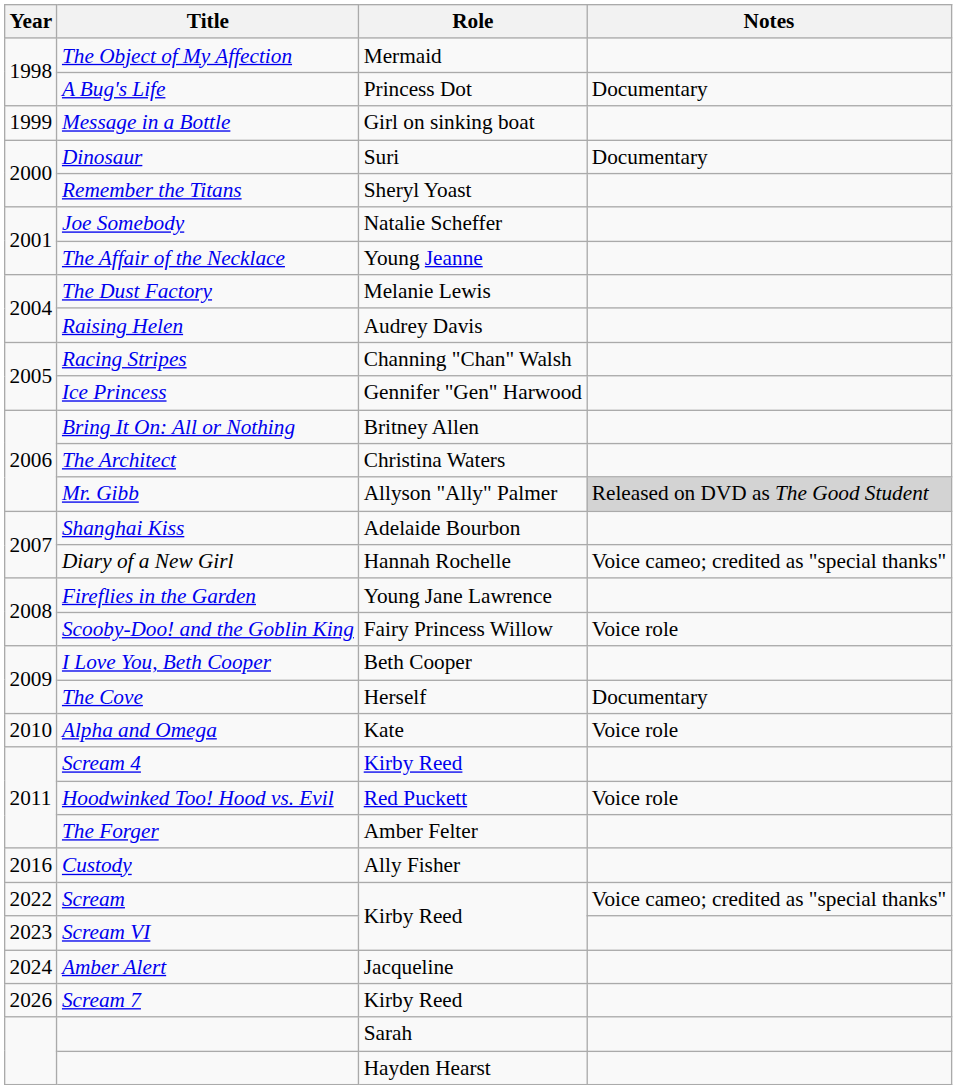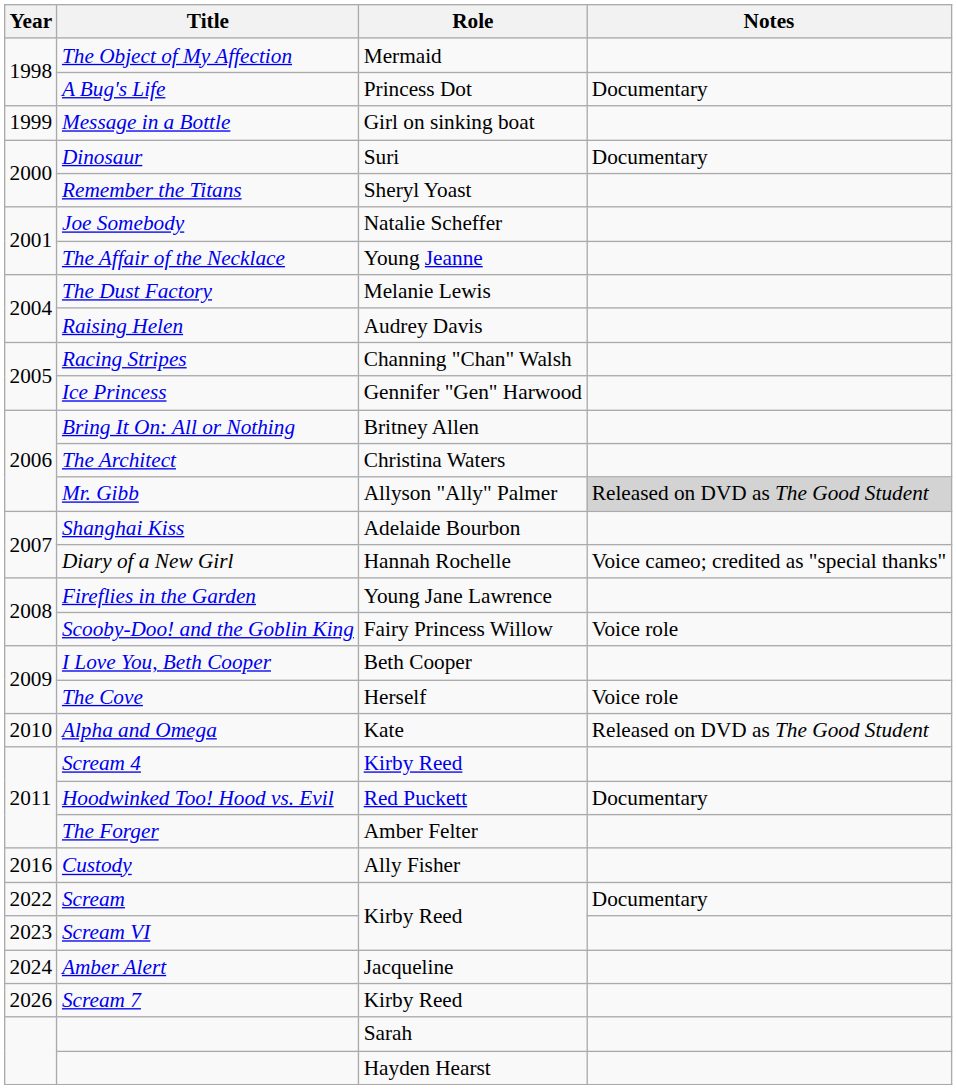 <table class="wikitable sortable">
 <tr>
 <th>Year</th>
 <th>Title</th>
 <th>Role</th>
 <th class="unsortable">Notes</th>
 </tr>
 <tr>
 <td rowspan="2">1998</td>
 <td><em><a href='#'>The Object of My Affection</a></em></td>
 <td>Mermaid</td>
 <td></td>
 </tr>
 <tr>
 <td><em><a href='#'>A Bug's Life</a></em></td>
 <td>Princess Dot</td>
 <td>Documentary</td>
 </tr>
 <tr>
 <td>1999</td>
 <td><em><a href='#'>Message in a Bottle</a></em></td>
 <td>Girl on sinking boat</td>
 <td></td>
 </tr>
 <tr>
 <td rowspan="2">2000</td>
 <td><em><a href='#'>Dinosaur</a></em></td>
 <td>Suri</td>
 <td>Documentary</td>
 </tr>
 <tr>
 <td><em><a href='#'>Remember the Titans</a></em></td>
 <td>Sheryl Yoast</td>
 <td></td>
 </tr>
 <tr>
 <td rowspan="2">2001</td>
 <td><em><a href='#'>Joe Somebody</a></em></td>
 <td>Natalie Scheffer</td>
 <td></td>
 </tr>
 <tr>
 <td><em><a href='#'>The Affair of the Necklace</a></em></td>
 <td>Young <a href='#'>Jeanne</a></td>
 <td></td>
 </tr>
 <tr>
 <td rowspan="2">2004</td>
 <td><em><a href='#'>The Dust Factory</a></em></td>
 <td>Melanie Lewis</td>
 <td></td>
 </tr>
 <tr>
 <td><em><a href='#'>Raising Helen</a></em></td>
 <td>Audrey Davis</td>
 <td></td>
 </tr>
 <tr>
 <td rowspan="2">2005</td>
 <td><em><a href='#'>Racing Stripes</a></em></td>
 <td>Channing "Chan" Walsh</td>
 <td></td>
 </tr>
 <tr>
 <td><em><a href='#'>Ice Princess</a></em></td>
 <td>Gennifer "Gen" Harwood</td>
 <td></td>
 </tr>
 <tr>
 <td rowspan="3">2006</td>
 <td><em><a href='#'>Bring It On: All or Nothing</a></em></td>
 <td>Britney Allen</td>
 <td></td>
 </tr>
 <tr>
 <td><em><a href='#'>The Architect</a></em></td>
 <td>Christina Waters</td>
 <td></td>
 </tr>
 <tr>
 <td><em><a href='#'>Mr. Gibb</a></em></td>
 <td>Allyson "Ally" Palmer</td>
 <td style="background: lightgrey;">Released on DVD as <em>The Good Student</em></td>
 </tr>
 <tr>
 <td rowspan="2">2007</td>
 <td><em><a href='#'>Shanghai Kiss</a></em></td>
 <td>Adelaide Bourbon</td>
 <td></td>
 </tr>
 <tr>
 <td><em>Diary of a New Girl</em></td>
 <td>Hannah Rochelle</td>
 <td>Voice cameo; credited as "special thanks"</td>
 </tr>
 <tr>
 <td rowspan="2">2008</td>
 <td><em><a href='#'>Fireflies in the Garden</a></em></td>
 <td>Young Jane Lawrence</td>
 <td></td>
 </tr>
 <tr>
 <td><em><a href='#'>Scooby-Doo! and the Goblin King</a></em></td>
 <td>Fairy Princess Willow</td>
 <td>Voice role </td>
 </tr>
 <tr>
 <td rowspan="2">2009</td>
 <td><em><a href='#'>I Love You, Beth Cooper</a></em></td>
 <td>Beth Cooper</td>
 <td></td>
 </tr>
 <tr>
 <td><em><a href='#'>The Cove</a></em></td>
 <td>Herself</td>
-<td>Documentary</td>
+<td>Voice role </td>
 </tr>
 <tr>
 <td>2010</td>
 <td><em><a href='#'>Alpha and Omega</a></em></td>
 <td>Kate</td>
-<td>Voice role </td>
+<td>Released on DVD as <em>The Good Student</em></td>
 </tr>
 <tr>
 <td rowspan="3">2011</td>
 <td><em><a href='#'>Scream 4</a></em></td>
 <td><a href='#'>Kirby Reed</a></td>
 <td></td>
 </tr>
 <tr>
 <td><em><a href='#'>Hoodwinked Too! Hood vs. Evil</a></em></td>
 <td><a href='#'>Red Puckett</a></td>
-<td>Voice role </td>
+<td>Documentary</td>
 </tr>
 <tr>
 <td><em><a href='#'>The Forger</a></em></td>
 <td>Amber Felter</td>
 <td></td>
 </tr>
 <tr>
 <td>2016</td>
 <td><em><a href='#'>Custody</a></em></td>
 <td>Ally Fisher</td>
 <td></td>
 </tr>
 <tr>
 <td>2022</td>
 <td><em><a href='#'>Scream</a></em></td>
 <td rowspan="2">Kirby Reed</td>
-<td>Voice cameo; credited as "special thanks"</td>
+<td>Documentary</td>
 </tr>
 <tr>
 <td>2023</td>
 <td><em><a href='#'>Scream VI</a></em></td>
 <td></td>
 </tr>
 <tr>
 <td>2024</td>
 <td><em><a href='#'>Amber Alert</a></em></td>
 <td>Jacqueline</td>
 <td></td>
 </tr>
 <tr>
 <td>2026</td>
 <td><em><a href='#'>Scream 7</a></em></td>
 <td>Kirby Reed</td>
 <td></td>
 </tr>
 <tr>
 <td rowspan="2"></td>
 <td></td>
 <td>Sarah</td>
 <td></td>
 </tr>
 <tr>
 <td></td>
 <td>Hayden Hearst</td>
 <td></td>
 </tr>
 </table>
